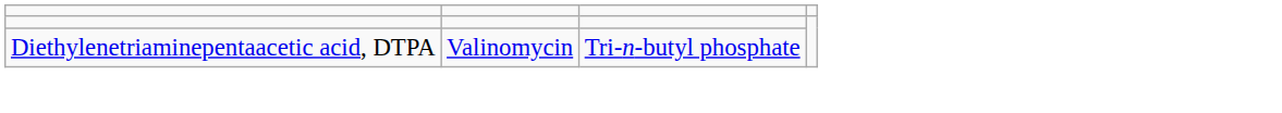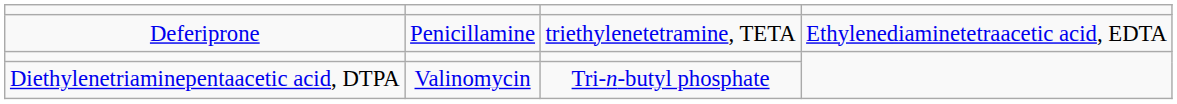 <table class="wikitable"| border="0"|->
 <tr>
 <td></td>
 <td></td>
 <td></td>
 <td></td>
+</tr>
+<tr>
+<td align="center"><a href='#'>Deferiprone</a></td>
+<td align="center"><a href='#'>Penicillamine</a></td>
+<td align="center"><a href='#'>triethylenetetramine</a>, TETA</td>
+<td align="center"><a href='#'>Ethylenediaminetetraacetic acid</a>, EDTA</td>
 </tr>
 <tr>
 <td></td>
 <td></td>
 <td></td>
 </tr>
 <tr>
 <td align="center"><a href='#'>Diethylenetriaminepentaacetic acid</a>, DTPA</td>
 <td align="center"><a href='#'>Valinomycin</a></td>
 <td align="center"><a href='#'>Tri-<em>n</em>-butyl phosphate</a></td>
 </tr>
 </table>
